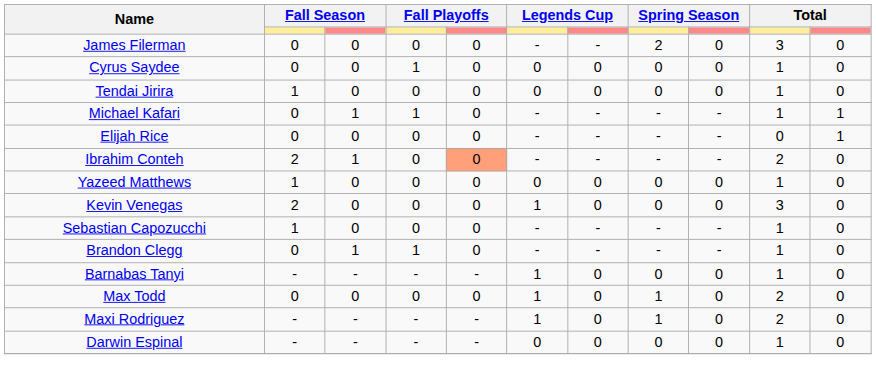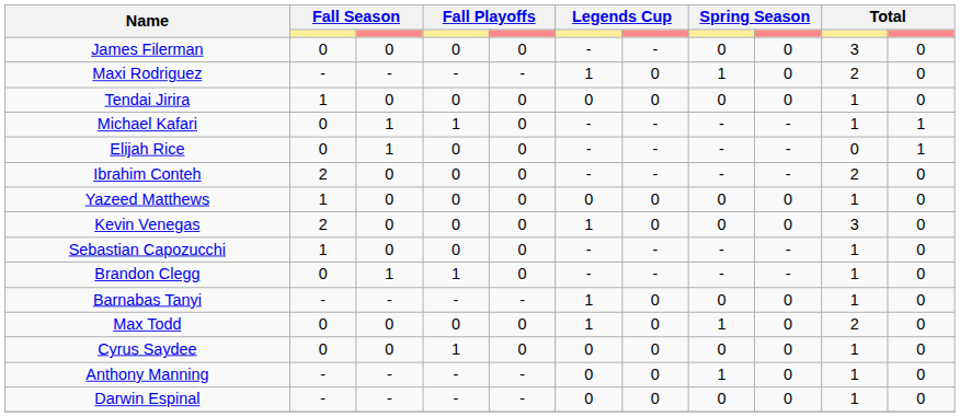 <table class="wikitable" style="text-align:center;">
 <tr>
 <th rowspan="2"  style="width:30%; text-align:center;"><strong>Name</strong></th>
 <th colspan="2" style="text-align:center;"><strong><a href='#'>Fall Season</a></strong></th>
 <th colspan="2" style="text-align:center;"><strong><a href='#'>Fall Playoffs</a></strong></th>
 <th colspan="2" style="text-align:center;"><strong><a href='#'>Legends Cup</a></strong></th>
 <th colspan="2" style="text-align:center;"><strong><a href='#'>Spring Season</a></strong></th>
 <th colspan="2" style="text-align:center;"><strong>Total</strong></th>
 </tr>
 <tr>
 <th style="width:60px; background:#fe9;"></th>
 <th style="width:60px; background:#ff8888;"></th>
 <th style="width:60px; background:#fe9;"></th>
 <th style="width:60px; background:#ff8888;"></th>
 <th style="width:60px; background:#fe9;"></th>
 <th style="width:60px; background:#ff8888;"></th>
 <th style="width:60px; background:#fe9;"></th>
 <th style="width:60px; background:#ff8888;"></th>
 <th style="width:60px; background:#fe9;"></th>
 <th style="width:60px; background:#ff8888;"></th>
 </tr>
 <tr>
 <td><a href='#'>James Filerman</a></td>
 <td>0</td>
 <td>0</td>
 <td>0</td>
 <td>0</td>
 <td>-</td>
 <td>-</td>
-<td>2</td>
+<td>0</td>
 <td>0</td>
 <td>3</td>
 <td>0</td>
 </tr>
 <tr>
-<td><a href='#'>Cyrus Saydee</a></td>
-<td>0</td>
+<td><a href='#'>Maxi Rodriguez</a></td>
+<td>-</td>
+<td>-</td>
+<td>-</td>
+<td>-</td>
+<td>1</td>
 <td>0</td>
 <td>1</td>
 <td>0</td>
-<td>0</td>
-<td>0</td>
-<td>0</td>
-<td>0</td>
-<td>1</td>
+<td>2</td>
 <td>0</td>
 </tr>
 <tr>
 <td><a href='#'>Tendai Jirira</a></td>
 <td>1</td>
 <td>0</td>
 <td>0</td>
 <td>0</td>
 <td>0</td>
 <td>0</td>
 <td>0</td>
 <td>0</td>
 <td>1</td>
 <td>0</td>
 </tr>
 <tr>
 <td><a href='#'>Michael Kafari</a></td>
 <td>0</td>
 <td>1</td>
 <td>1</td>
 <td>0</td>
 <td>-</td>
 <td>-</td>
 <td>-</td>
 <td>-</td>
 <td>1</td>
 <td>1</td>
 </tr>
 <tr>
 <td><a href='#'>Elijah Rice</a></td>
 <td>0</td>
-<td>0</td>
+<td>1</td>
 <td>0</td>
 <td>0</td>
 <td>-</td>
 <td>-</td>
 <td>-</td>
 <td>-</td>
 <td>0</td>
 <td>1</td>
 </tr>
 <tr>
 <td><a href='#'>Ibrahim Conteh</a></td>
 <td>2</td>
-<td>1</td>
 <td>0</td>
-<td style="background: lightsalmon;">0</td>
+<td>0</td>
+<td>0</td>
 <td>-</td>
 <td>-</td>
 <td>-</td>
 <td>-</td>
 <td>2</td>
 <td>0</td>
 </tr>
 <tr>
 <td><a href='#'>Yazeed Matthews</a></td>
 <td>1</td>
 <td>0</td>
 <td>0</td>
 <td>0</td>
 <td>0</td>
 <td>0</td>
 <td>0</td>
 <td>0</td>
 <td>1</td>
 <td>0</td>
 </tr>
 <tr>
 <td><a href='#'>Kevin Venegas</a></td>
 <td>2</td>
 <td>0</td>
 <td>0</td>
 <td>0</td>
 <td>1</td>
 <td>0</td>
 <td>0</td>
 <td>0</td>
 <td>3</td>
 <td>0</td>
 </tr>
 <tr>
 <td><a href='#'>Sebastian Capozucchi</a></td>
 <td>1</td>
 <td>0</td>
 <td>0</td>
 <td>0</td>
 <td>-</td>
 <td>-</td>
 <td>-</td>
 <td>-</td>
 <td>1</td>
 <td>0</td>
 </tr>
 <tr>
 <td><a href='#'>Brandon Clegg</a></td>
 <td>0</td>
 <td>1</td>
 <td>1</td>
 <td>0</td>
 <td>-</td>
 <td>-</td>
 <td>-</td>
 <td>-</td>
 <td>1</td>
 <td>0</td>
 </tr>
 <tr>
 <td><a href='#'>Barnabas Tanyi</a></td>
 <td>-</td>
 <td>-</td>
 <td>-</td>
 <td>-</td>
 <td>1</td>
 <td>0</td>
 <td>0</td>
 <td>0</td>
 <td>1</td>
 <td>0</td>
 </tr>
 <tr>
 <td><a href='#'>Max Todd</a></td>
 <td>0</td>
 <td>0</td>
 <td>0</td>
 <td>0</td>
 <td>1</td>
 <td>0</td>
 <td>1</td>
 <td>0</td>
 <td>2</td>
 <td>0</td>
 </tr>
 <tr>
-<td><a href='#'>Maxi Rodriguez</a></td>
+<td><a href='#'>Cyrus Saydee</a></td>
+<td>0</td>
+<td>0</td>
+<td>1</td>
+<td>0</td>
+<td>0</td>
+<td>0</td>
+<td>0</td>
+<td>0</td>
+<td>1</td>
+<td>0</td>
+</tr>
+<tr>
+<td><a href='#'>Anthony Manning</a></td>
 <td>-</td>
 <td>-</td>
 <td>-</td>
 <td>-</td>
+<td>0</td>
+<td>0</td>
 <td>1</td>
 <td>0</td>
 <td>1</td>
-<td>0</td>
-<td>2</td>
 <td>0</td>
 </tr>
 <tr>
 <td><a href='#'>Darwin Espinal</a></td>
 <td>-</td>
 <td>-</td>
 <td>-</td>
 <td>-</td>
 <td>0</td>
 <td>0</td>
 <td>0</td>
 <td>0</td>
 <td>1</td>
 <td>0</td>
 </tr>
 <tr>
 </tr>
 </table>
